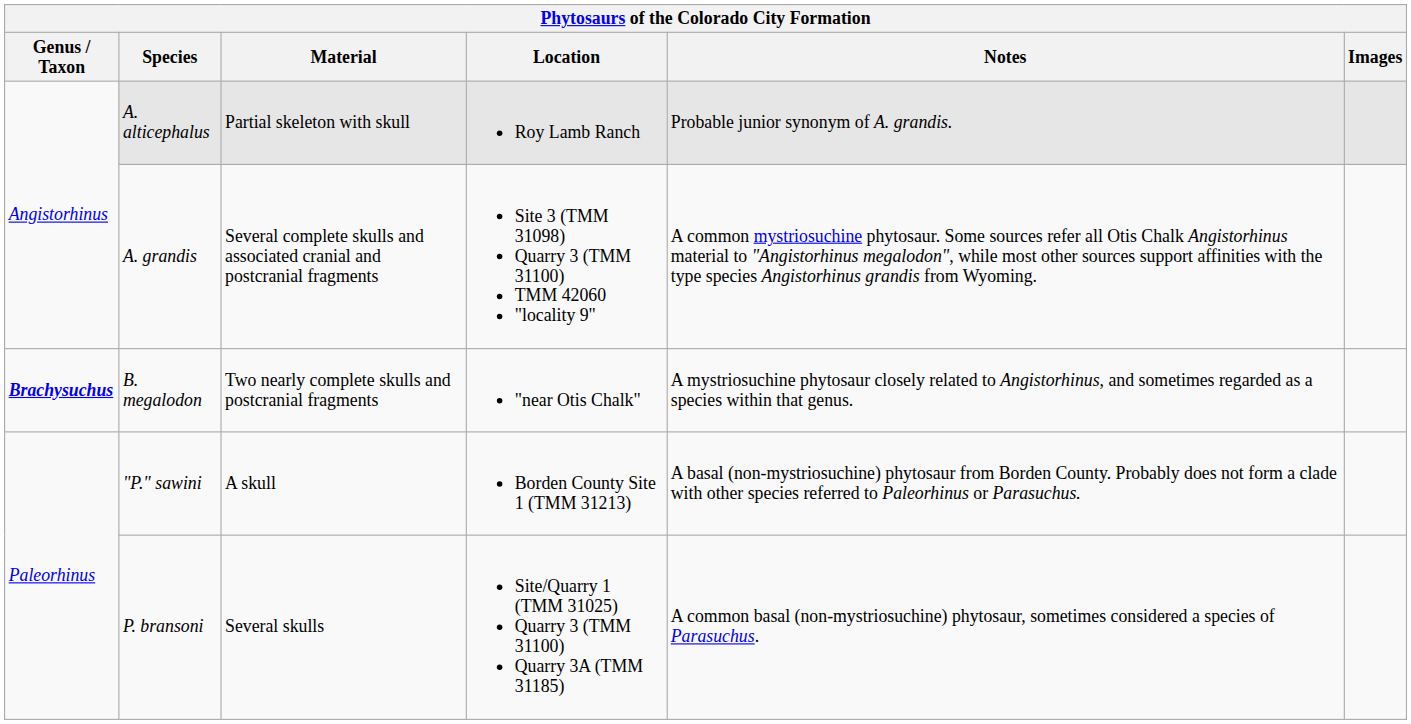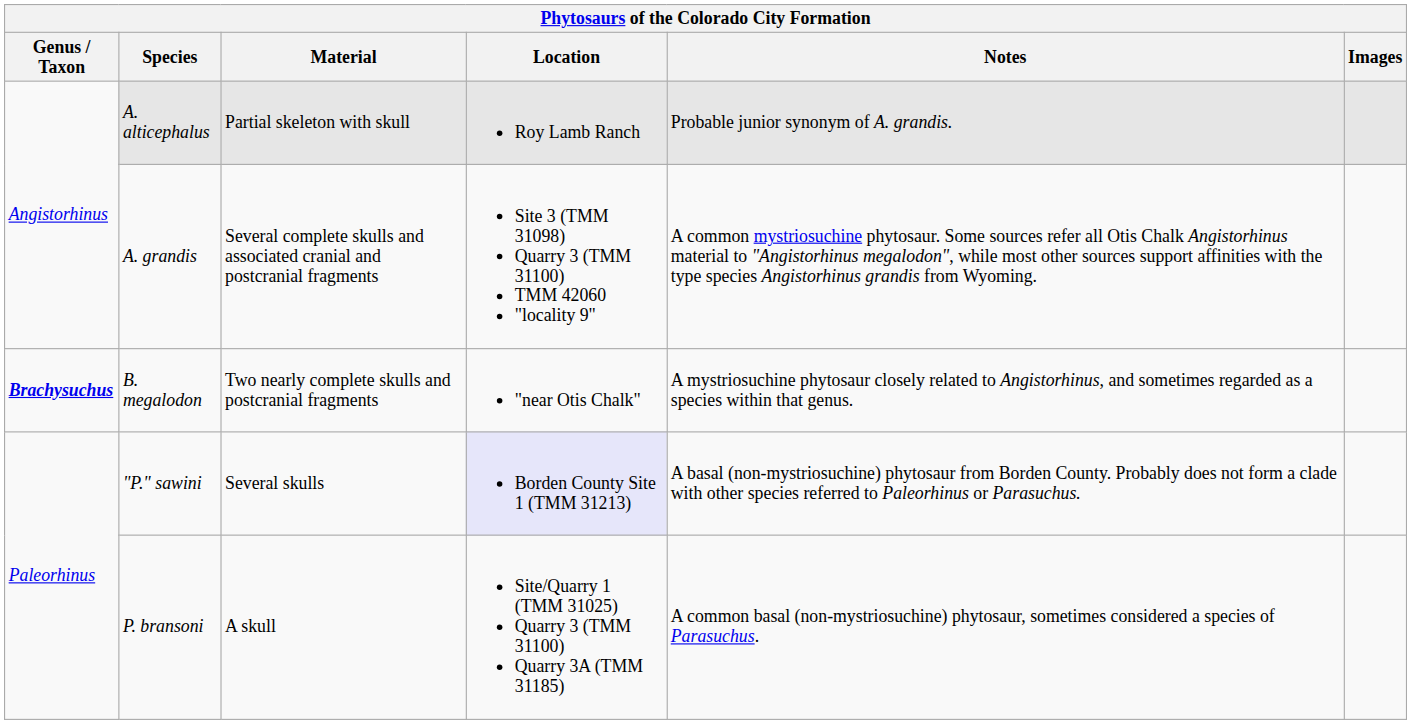 <table class="wikitable" width="100%" align="center">
 <tr>
 <th colspan="7" align="center"><strong><a href='#'>Phytosaurs</a> of the Colorado City Formation</strong></th>
 </tr>
 <tr>
 <th>Genus / Taxon</th>
 <th>Species</th>
 <th>Material</th>
 <th>Location</th>
 <th>Notes</th>
 <th>Images</th>
 </tr>
 <tr>
 <td rowspan="2"><em><a href='#'>Angistorhinus</a></em></td>
 <td style="background:#E6E6E6;"><em>A. alticephalus</em></td>
 <td style="background:#E6E6E6;">Partial skeleton with skull</td>
 <td style="background:#E6E6E6;"><br><ul><li>Roy Lamb Ranch</li></ul></td>
 <td style="background:#E6E6E6;">Probable junior synonym of <em>A. grandis.</em></td>
 <td style="background:#E6E6E6;"></td>
 </tr>
 <tr>
 <td><em>A. grandis</em></td>
 <td>Several complete skulls and associated cranial and postcranial fragments</td>
 <td><br><ul><li>Site 3 (TMM 31098)</li><li>Quarry 3 (TMM 31100)</li><li>TMM 42060</li><li>"locality 9"</li></ul></td>
 <td>A common <a href='#'>mystriosuchine</a> phytosaur. Some sources refer all Otis Chalk <em>Angistorhinus</em> material to <em>"Angistorhinus megalodon"</em>, while most other sources support affinities with the type species <em>Angistorhinus grandis</em> from Wyoming.</td>
 <td></td>
 </tr>
 <tr>
 <td><strong><em><a href='#'>Brachysuchus</a></em></strong></td>
 <td><em>B. megalodon</em></td>
 <td>Two nearly complete skulls and postcranial fragments</td>
 <td><br><ul><li>"near Otis Chalk"</li></ul></td>
 <td>A mystriosuchine phytosaur closely related to <em>Angistorhinus</em>, and sometimes regarded as a species within that genus.</td>
 <td></td>
 </tr>
 <tr>
 <td rowspan="2"><em><a href='#'>Paleorhinus</a></em></td>
 <td><em>"P." sawini</em></td>
-<td>A skull</td>
-<td><br><ul><li>Borden County Site 1 (TMM 31213)</li></ul></td>
+<td>Several skulls</td>
+<td style="background: lavender;"><br><ul><li>Borden County Site 1 (TMM 31213)</li></ul></td>
 <td>A basal (non-mystriosuchine) phytosaur from Borden County. Probably does not form a clade with other species referred to <em>Paleorhinus</em> or <em>Parasuchus.</em></td>
 <td></td>
 </tr>
 <tr>
 <td><em>P. bransoni</em></td>
-<td>Several skulls</td>
+<td>A skull</td>
 <td><br><ul><li>Site/Quarry 1 (TMM 31025)</li><li>Quarry 3 (TMM 31100)</li><li>Quarry 3A (TMM 31185)</li></ul></td>
 <td>A common basal (non-mystriosuchine) phytosaur, sometimes considered a species of <em><a href='#'>Parasuchus</a></em>.</td>
 <td></td>
 </tr>
 </table>
